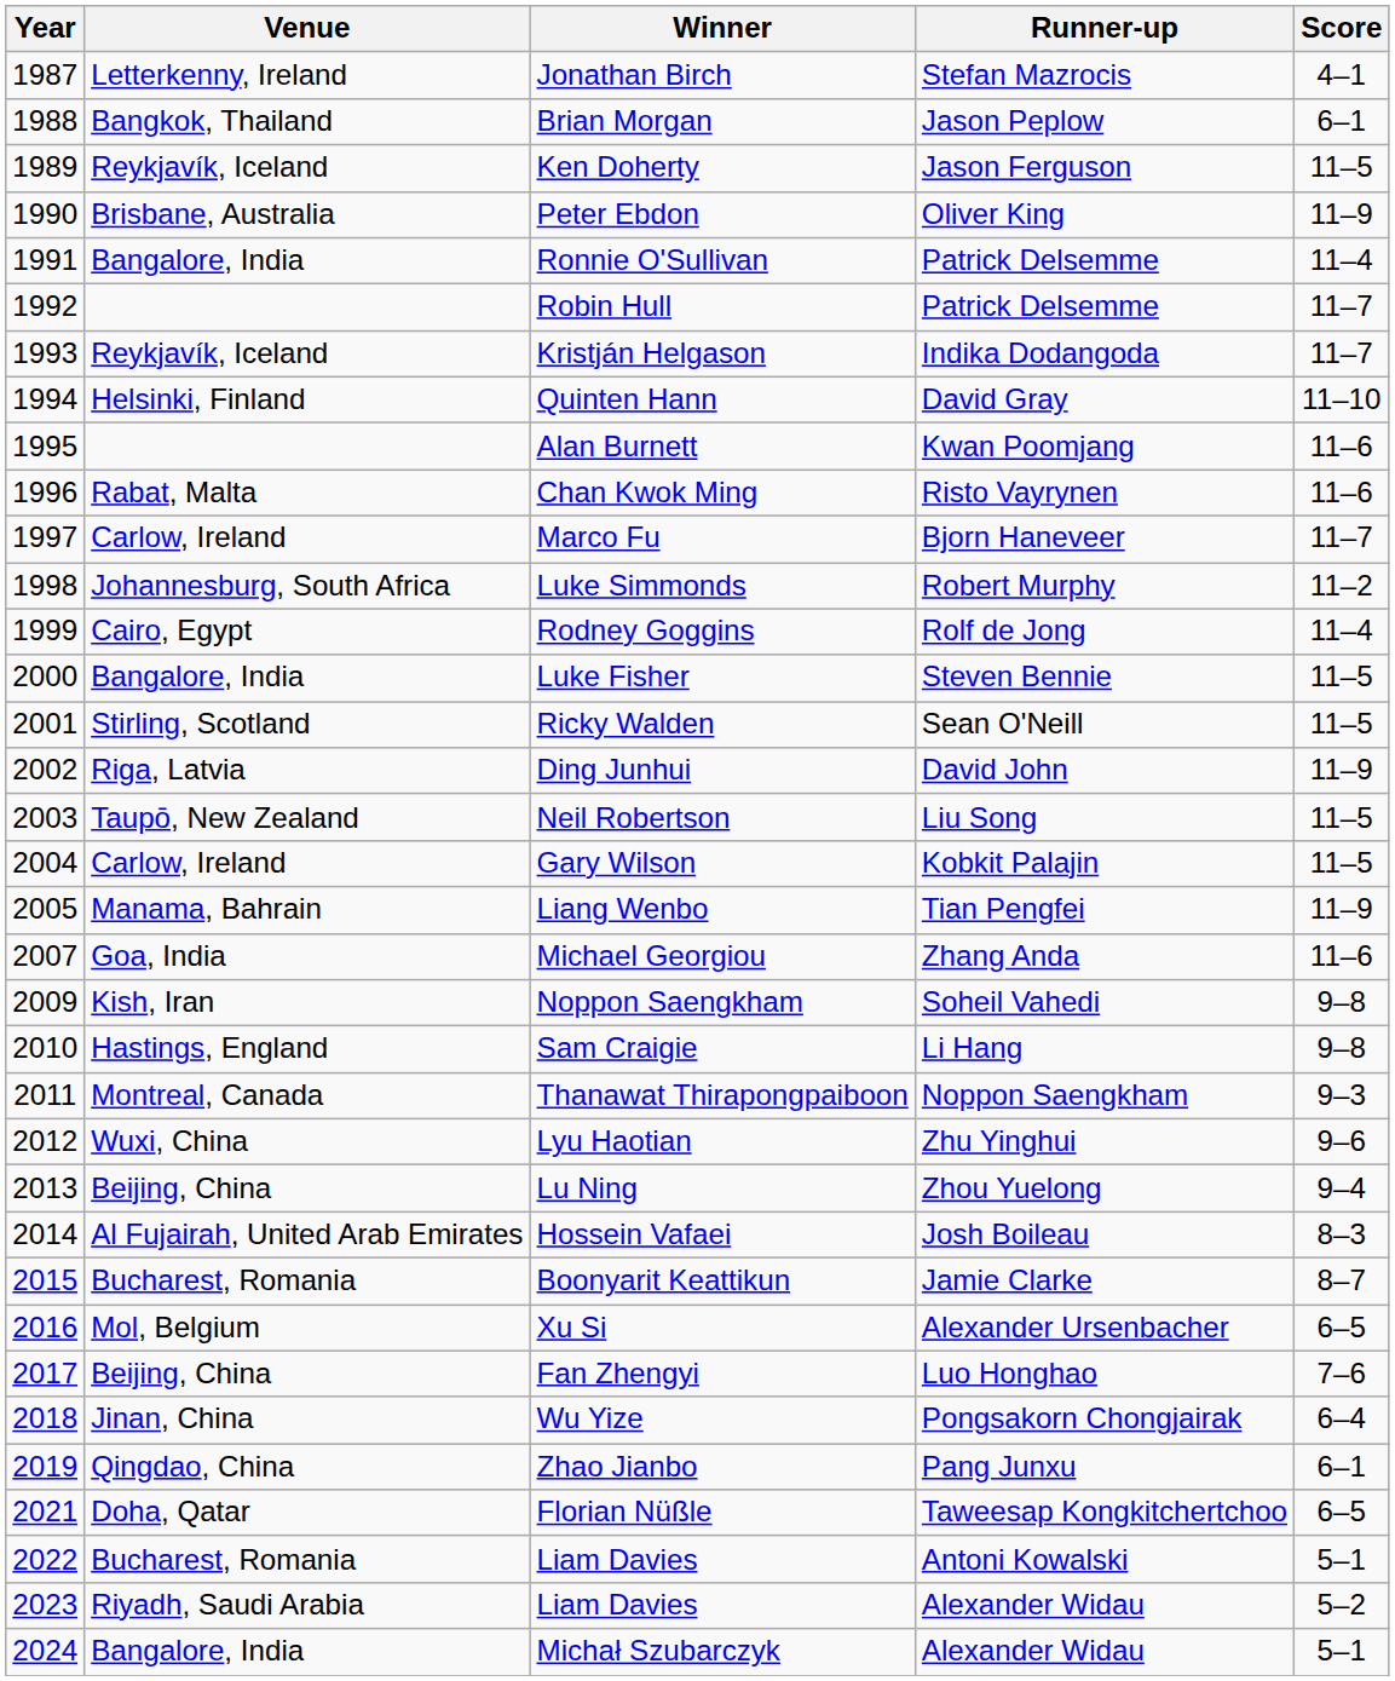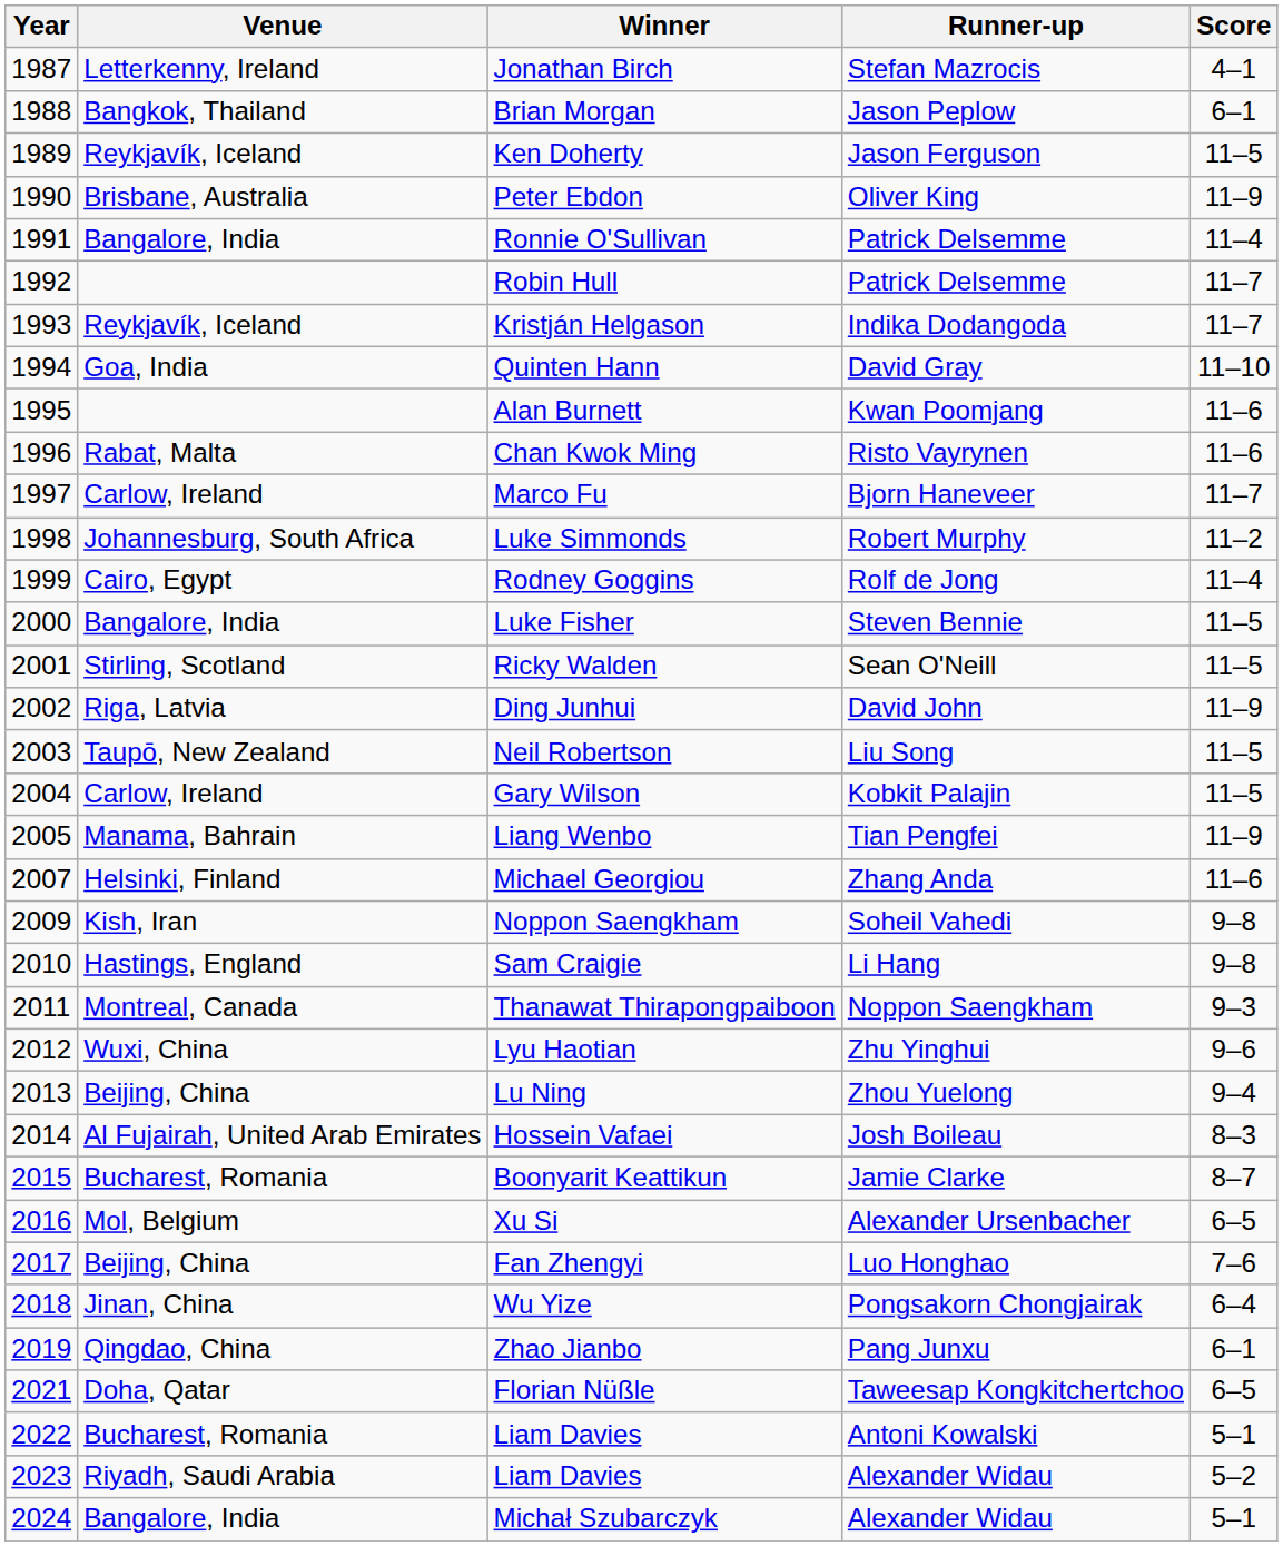 <table class="wikitable">
 <tr>
 <th>Year</th>
 <th>Venue</th>
 <th>Winner</th>
 <th>Runner-up</th>
 <th>Score</th>
 </tr>
 <tr>
 <td align = "center">1987</td>
 <td> <a href='#'>Letterkenny</a>, Ireland</td>
 <td> <a href='#'>Jonathan Birch</a></td>
 <td> <a href='#'>Stefan Mazrocis</a></td>
 <td align = "center">4–1</td>
 </tr>
 <tr>
 <td align = "center">1988</td>
 <td> <a href='#'>Bangkok</a>, Thailand</td>
 <td> <a href='#'>Brian Morgan</a></td>
 <td> <a href='#'>Jason Peplow</a></td>
 <td align = "center">6–1</td>
 </tr>
 <tr>
 <td align = "center">1989</td>
 <td> <a href='#'>Reykjavík</a>, Iceland</td>
 <td> <a href='#'>Ken Doherty</a></td>
 <td> <a href='#'>Jason Ferguson</a></td>
 <td align = "center">11–5</td>
 </tr>
 <tr>
 <td align = "center">1990</td>
 <td> <a href='#'>Brisbane</a>, Australia</td>
 <td> <a href='#'>Peter Ebdon</a></td>
 <td> <a href='#'>Oliver King</a></td>
 <td align = "center">11–9</td>
 </tr>
 <tr>
 <td align = "center">1991</td>
 <td> <a href='#'>Bangalore</a>, India</td>
 <td> <a href='#'>Ronnie O'Sullivan</a></td>
 <td> <a href='#'>Patrick Delsemme</a></td>
 <td align = "center">11–4</td>
 </tr>
 <tr>
 <td align = "center">1992</td>
 <td></td>
 <td> <a href='#'>Robin Hull</a></td>
 <td> <a href='#'>Patrick Delsemme</a></td>
 <td align = "center">11–7</td>
 </tr>
 <tr>
 <td align = "center">1993</td>
 <td> <a href='#'>Reykjavík</a>, Iceland</td>
 <td> <a href='#'>Kristján Helgason</a></td>
 <td> <a href='#'>Indika Dodangoda</a></td>
 <td align = "center">11–7</td>
 </tr>
 <tr>
 <td align = "center">1994</td>
-<td> <a href='#'>Helsinki</a>, Finland</td>
+<td> <a href='#'>Goa</a>, India</td>
 <td> <a href='#'>Quinten Hann</a></td>
 <td> <a href='#'>David Gray</a></td>
 <td align = "center">11–10</td>
 </tr>
 <tr>
 <td align = "center">1995</td>
 <td></td>
 <td> <a href='#'>Alan Burnett</a></td>
 <td> <a href='#'>Kwan Poomjang</a></td>
 <td align = "center">11–6</td>
 </tr>
 <tr>
 <td align = "center">1996</td>
 <td> <a href='#'>Rabat</a>, Malta</td>
 <td> <a href='#'>Chan Kwok Ming</a></td>
 <td> <a href='#'>Risto Vayrynen</a></td>
 <td align = "center">11–6</td>
 </tr>
 <tr>
 <td align = "center">1997</td>
 <td> <a href='#'>Carlow</a>, Ireland</td>
 <td> <a href='#'>Marco Fu</a></td>
 <td> <a href='#'>Bjorn Haneveer</a></td>
 <td align = "center">11–7</td>
 </tr>
 <tr>
 <td align = "center">1998</td>
 <td> <a href='#'>Johannesburg</a>, South Africa</td>
 <td> <a href='#'>Luke Simmonds</a></td>
 <td> <a href='#'>Robert Murphy</a></td>
 <td align = "center">11–2</td>
 </tr>
 <tr>
 <td align = "center">1999</td>
 <td> <a href='#'>Cairo</a>, Egypt</td>
 <td> <a href='#'>Rodney Goggins</a></td>
 <td> <a href='#'>Rolf de Jong</a></td>
 <td align = "center">11–4</td>
 </tr>
 <tr>
 <td align = "center">2000</td>
 <td> <a href='#'>Bangalore</a>, India</td>
 <td> <a href='#'>Luke Fisher</a></td>
 <td> <a href='#'>Steven Bennie</a></td>
 <td align = "center">11–5</td>
 </tr>
 <tr>
 <td align = "center">2001</td>
 <td> <a href='#'>Stirling</a>, Scotland</td>
 <td> <a href='#'>Ricky Walden</a></td>
 <td> Sean O'Neill</td>
 <td align = "center">11–5</td>
 </tr>
 <tr>
 <td align = "center">2002</td>
 <td> <a href='#'>Riga</a>, Latvia</td>
 <td> <a href='#'>Ding Junhui</a></td>
 <td> <a href='#'>David John</a></td>
 <td align = "center">11–9</td>
 </tr>
 <tr>
 <td align = "center">2003</td>
 <td> <a href='#'>Taupō</a>, New Zealand</td>
 <td> <a href='#'>Neil Robertson</a></td>
 <td> <a href='#'>Liu Song</a></td>
 <td align = "center">11–5</td>
 </tr>
 <tr>
 <td align = "center">2004</td>
 <td> <a href='#'>Carlow</a>, Ireland</td>
 <td> <a href='#'>Gary Wilson</a></td>
 <td> <a href='#'>Kobkit Palajin</a></td>
 <td align = "center">11–5</td>
 </tr>
 <tr>
 <td align = "center">2005</td>
 <td> <a href='#'>Manama</a>, Bahrain</td>
 <td> <a href='#'>Liang Wenbo</a></td>
 <td> <a href='#'>Tian Pengfei</a></td>
 <td align = "center">11–9</td>
 </tr>
 <tr>
 <td align = "center">2007</td>
-<td> <a href='#'>Goa</a>, India</td>
+<td> <a href='#'>Helsinki</a>, Finland</td>
 <td> <a href='#'>Michael Georgiou</a></td>
 <td> <a href='#'>Zhang Anda</a></td>
 <td align = "center">11–6</td>
 </tr>
 <tr>
 <td align = "center">2009</td>
 <td> <a href='#'>Kish</a>, Iran</td>
 <td> <a href='#'>Noppon Saengkham</a></td>
 <td> <a href='#'>Soheil Vahedi</a></td>
 <td align = "center">9–8</td>
 </tr>
 <tr>
 <td align = "center">2010</td>
 <td> <a href='#'>Hastings</a>, England</td>
 <td> <a href='#'>Sam Craigie</a></td>
 <td> <a href='#'>Li Hang</a></td>
 <td align = "center">9–8</td>
 </tr>
 <tr>
 <td align = "center">2011</td>
 <td> <a href='#'>Montreal</a>, Canada</td>
 <td> <a href='#'>Thanawat Thirapongpaiboon</a></td>
 <td> <a href='#'>Noppon Saengkham</a></td>
 <td align = "center">9–3</td>
 </tr>
 <tr>
 <td align = "center">2012</td>
 <td> <a href='#'>Wuxi</a>, China</td>
 <td> <a href='#'>Lyu Haotian</a></td>
 <td> <a href='#'>Zhu Yinghui</a></td>
 <td align = "center">9–6</td>
 </tr>
 <tr>
 <td align = "center">2013</td>
 <td> <a href='#'>Beijing</a>, China</td>
 <td> <a href='#'>Lu Ning</a></td>
 <td> <a href='#'>Zhou Yuelong</a></td>
 <td align = "center">9–4</td>
 </tr>
 <tr>
 <td align="center">2014</td>
 <td> <a href='#'>Al Fujairah</a>, United Arab Emirates</td>
 <td> <a href='#'>Hossein Vafaei</a></td>
 <td> <a href='#'>Josh Boileau</a></td>
 <td align = "center">8–3</td>
 </tr>
 <tr>
 <td align="center"><a href='#'>2015</a></td>
 <td> <a href='#'>Bucharest</a>, Romania</td>
 <td> <a href='#'>Boonyarit Keattikun</a></td>
 <td> <a href='#'>Jamie Clarke</a></td>
 <td align = "center">8–7</td>
 </tr>
 <tr>
 <td align="center"><a href='#'>2016</a></td>
 <td> <a href='#'>Mol</a>, Belgium</td>
 <td> <a href='#'>Xu Si</a></td>
 <td> <a href='#'>Alexander Ursenbacher</a></td>
 <td align = "center">6–5</td>
 </tr>
 <tr>
 <td align="center"><a href='#'>2017</a></td>
 <td> <a href='#'>Beijing</a>, China</td>
 <td> <a href='#'>Fan Zhengyi</a></td>
 <td> <a href='#'>Luo Honghao</a></td>
 <td align = "center">7–6</td>
 </tr>
 <tr>
 <td align="center"><a href='#'>2018</a></td>
 <td> <a href='#'>Jinan</a>, China</td>
 <td> <a href='#'>Wu Yize</a></td>
 <td> <a href='#'>Pongsakorn Chongjairak</a></td>
 <td align = "center">6–4</td>
 </tr>
 <tr>
 <td align="center"><a href='#'>2019</a></td>
 <td> <a href='#'>Qingdao</a>, China</td>
 <td> <a href='#'>Zhao Jianbo</a></td>
 <td> <a href='#'>Pang Junxu</a></td>
 <td align = "center">6–1</td>
 </tr>
 <tr>
 <td align="center"><a href='#'>2021</a></td>
 <td> <a href='#'>Doha</a>, Qatar</td>
 <td> <a href='#'>Florian Nüßle</a></td>
 <td> <a href='#'>Taweesap Kongkitchertchoo</a></td>
 <td align = "center">6–5</td>
 </tr>
 <tr>
 <td align="center"><a href='#'>2022</a></td>
 <td> <a href='#'>Bucharest</a>, Romania</td>
 <td> <a href='#'>Liam Davies</a></td>
 <td> <a href='#'>Antoni Kowalski</a></td>
 <td align = "center">5–1</td>
 </tr>
 <tr>
 <td align="center"><a href='#'>2023</a></td>
 <td> <a href='#'>Riyadh</a>, Saudi Arabia</td>
 <td> <a href='#'>Liam Davies</a></td>
 <td> <a href='#'>Alexander Widau</a></td>
 <td align = "center">5–2</td>
 </tr>
 <tr>
 <td align="center"><a href='#'>2024</a></td>
 <td> <a href='#'>Bangalore</a>, India</td>
 <td> <a href='#'>Michał Szubarczyk</a></td>
 <td> <a href='#'>Alexander Widau</a></td>
 <td align = "center">5–1</td>
 </tr>
 </table>
